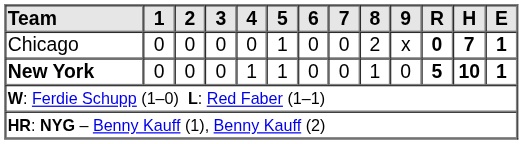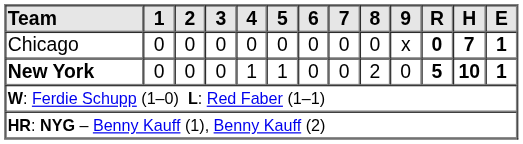 <table border="1" cellspacing="0"  style="width:425px; margin-left:3em;">
 <tr style="text-align:center; background:#e6e6e6;">
 <th style="text-align:left; width:125px;">Team</th>
 <th width=25>1</th>
 <th width=25>2</th>
 <th width=25>3</th>
 <th width=25>4</th>
 <th width=25>5</th>
 <th width=25>6</th>
 <th width=25>7</th>
 <th width=25>8</th>
 <th width=25>9</th>
 <th width=25>R</th>
 <th width=25>H</th>
 <th width=25>E</th>
 </tr>
 <tr style="text-align:center;">
 <td align=left>Chicago</td>
 <td>0</td>
 <td>0</td>
 <td>0</td>
 <td>0</td>
-<td>1</td>
 <td>0</td>
 <td>0</td>
-<td>2</td>
+<td>0</td>
+<td>0</td>
 <td>x</td>
 <td><strong>0</strong></td>
 <td><strong>7</strong></td>
 <td><strong>1</strong></td>
 </tr>
 <tr style="text-align:center;">
 <td align=left><strong>New York</strong></td>
 <td>0</td>
 <td>0</td>
 <td>0</td>
 <td>1</td>
 <td>1</td>
 <td>0</td>
 <td>0</td>
-<td>1</td>
+<td>2</td>
 <td>0</td>
 <td><strong>5</strong></td>
 <td><strong>10</strong></td>
 <td><strong>1</strong></td>
 </tr>
 <tr style="text-align:left;">
 <td colspan=13><small><strong>W</strong>: <a href='#'>Ferdie Schupp</a> (1–0)  <strong>L</strong>: <a href='#'>Red Faber</a> (1–1)</small></td>
 </tr>
 <tr style="text-align:left;">
 <td colspan=13><small><strong>HR</strong>: <strong>NYG</strong> – <a href='#'>Benny Kauff</a> (1), <a href='#'>Benny Kauff</a> (2)</small></td>
 </tr>
 </table>
